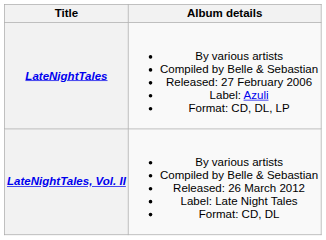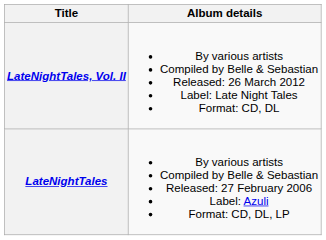 <table class="wikitable plainrowheaders" style="text-align:center;">
 <tr>
 <th scope="col">Title</th>
 <th scope="col">Album details</th>
 </tr>
 <tr>
+<th scope="row"><em><a href='#'>LateNightTales, Vol. II</a></em></th>
+<td><br><ul><li>By various artists</li><li>Compiled by Belle & Sebastian</li><li>Released: 26 March 2012</li><li>Label: Late Night Tales</li><li>Format: CD, DL</li></ul></td>
+</tr>
+<tr>
 <th scope="row"><em><a href='#'>LateNightTales</a></em></th>
 <td><br><ul><li>By various artists</li><li>Compiled by Belle & Sebastian</li><li>Released: 27 February 2006</li><li>Label: <a href='#'>Azuli</a></li><li>Format: CD, DL, LP</li></ul></td>
 </tr>
-<tr>
-<th scope="row"><em><a href='#'>LateNightTales, Vol. II</a></em></th>
-<td><br><ul><li>By various artists</li><li>Compiled by Belle & Sebastian</li><li>Released: 26 March 2012</li><li>Label: Late Night Tales</li><li>Format: CD, DL</li></ul></td>
-</tr>
 </table>
